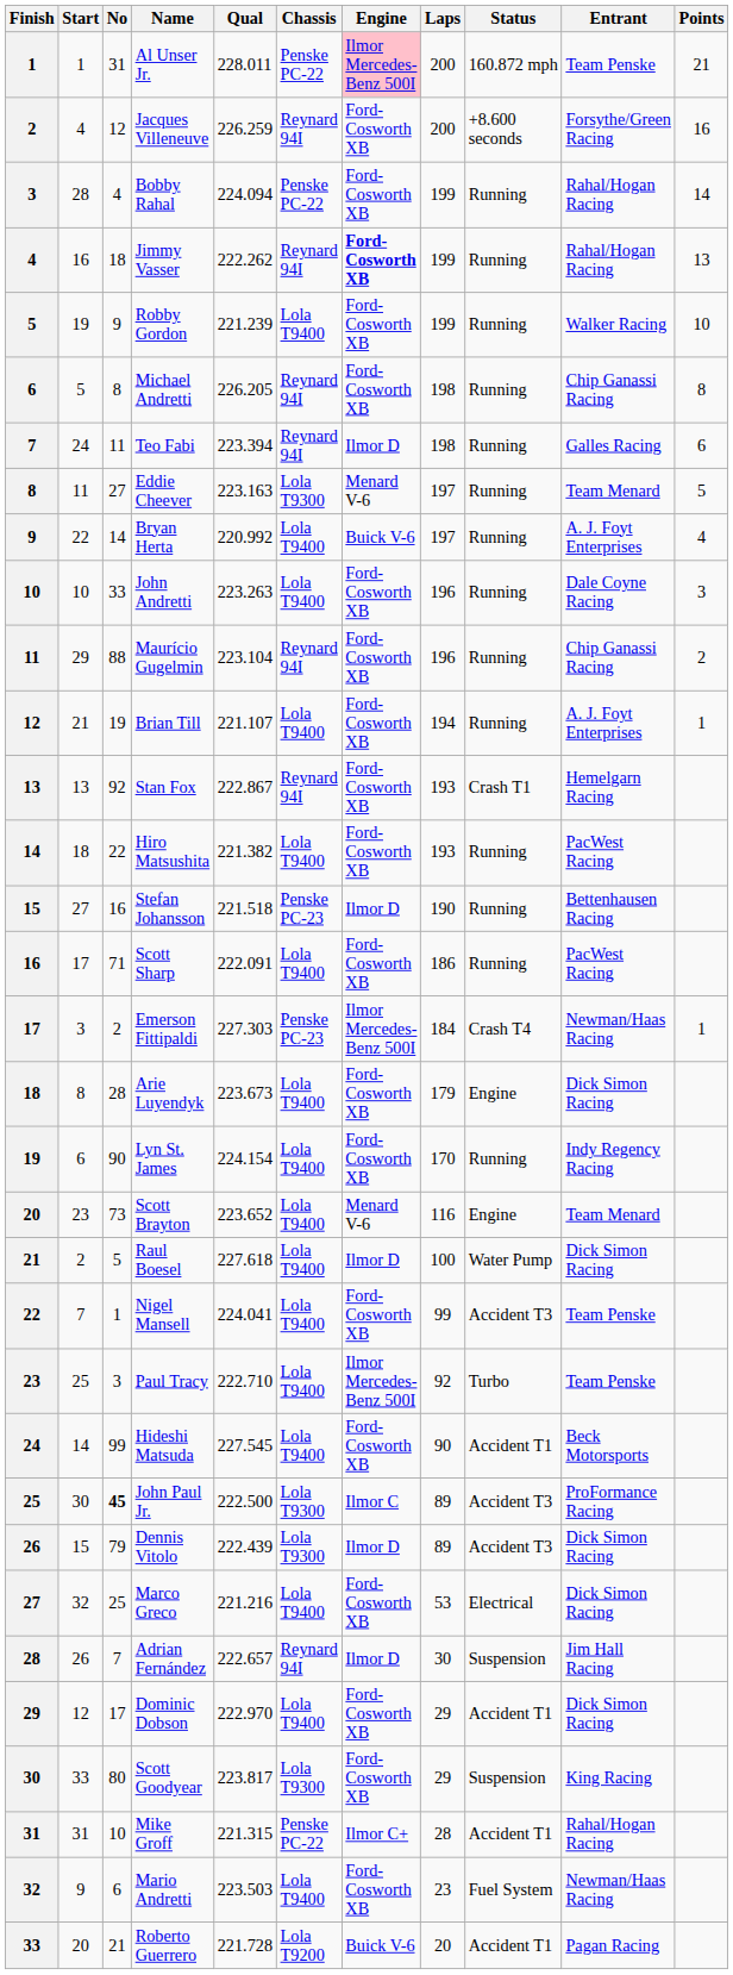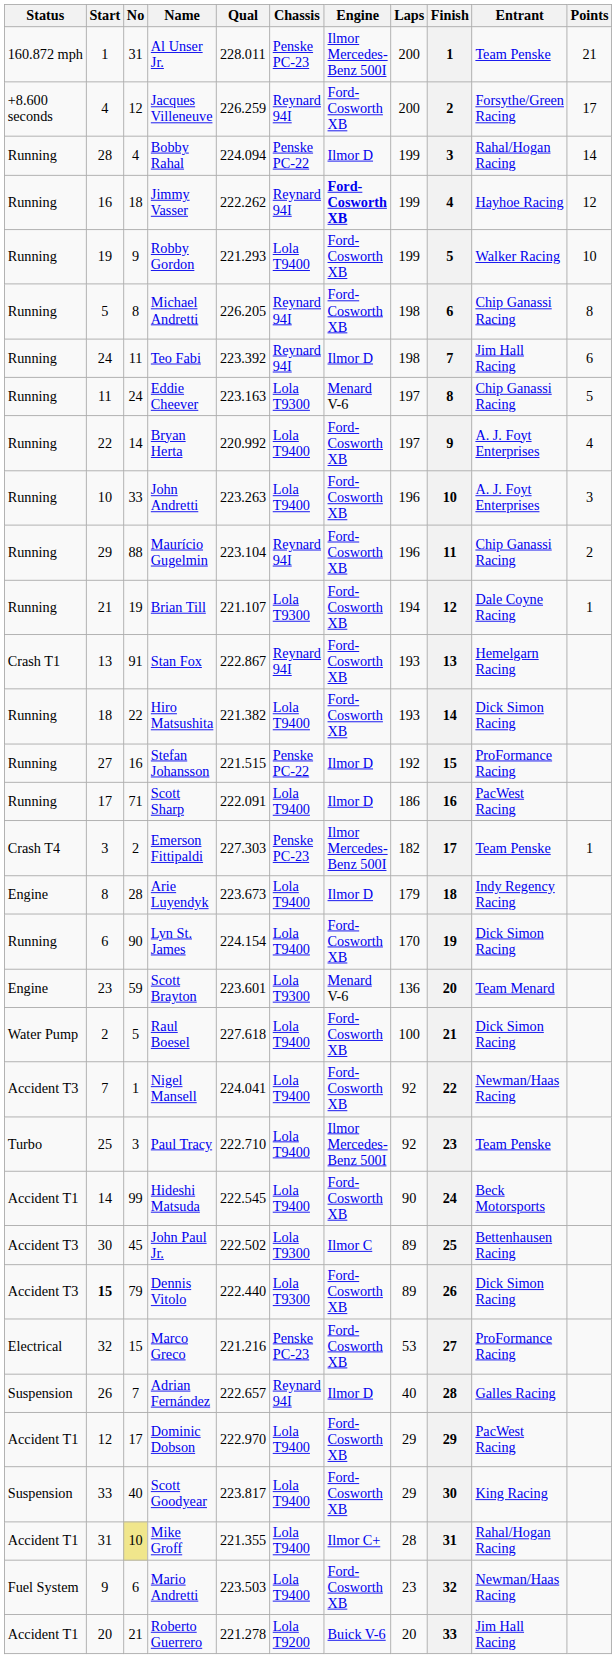 <table class="wikitable">
 <tr>
-<th>Finish</th>
+<th>Status</th>
 <th>Start</th>
 <th>No</th>
 <th>Name</th>
 <th>Qual</th>
 <th>Chassis</th>
 <th>Engine</th>
 <th>Laps</th>
-<th>Status</th>
+<th>Finish</th>
 <th>Entrant</th>
 <th>Points</th>
 </tr>
 <tr>
-<th>1</th>
+<td>160.872 mph</td>
 <td align=center>1</td>
 <td align=center>31</td>
 <td> <a href='#'>Al Unser Jr.</a> <strong></strong></td>
 <td>228.011</td>
-<td><a href='#'>Penske PC-22</a></td>
-<td style="background: pink;"><a href='#'>Ilmor</a> <a href='#'>Mercedes-Benz 500I</a></td>
+<td><a href='#'>Penske PC-23</a></td>
+<td><a href='#'>Ilmor</a> <a href='#'>Mercedes-Benz 500I</a></td>
 <td align=center>200</td>
-<td>160.872 mph</td>
+<th>1</th>
 <td><a href='#'>Team Penske</a></td>
 <td align=center>21</td>
 </tr>
 <tr>
-<th>2</th>
+<td>+8.600 seconds</td>
 <td align=center>4</td>
 <td align=center>12</td>
 <td> <a href='#'>Jacques Villeneuve</a> <strong></strong></td>
 <td>226.259</td>
 <td><a href='#'>Reynard 94I</a></td>
 <td><a href='#'>Ford-Cosworth XB</a></td>
 <td align=center>200</td>
-<td>+8.600 seconds</td>
+<th>2</th>
 <td><a href='#'>Forsythe/Green Racing</a></td>
-<td align=center>16</td>
+<td align=center>17</td>
 </tr>
 <tr>
-<th>3</th>
+<td>Running</td>
 <td align=center>28</td>
 <td align=center>4</td>
 <td> <a href='#'>Bobby Rahal</a> <strong></strong></td>
 <td>224.094</td>
 <td><a href='#'>Penske PC-22</a></td>
-<td><a href='#'>Ford-Cosworth XB</a></td>
+<td><a href='#'>Ilmor D</a></td>
 <td align=center>199</td>
-<td>Running</td>
+<th>3</th>
 <td><a href='#'>Rahal/Hogan Racing</a></td>
 <td align=center>14</td>
 </tr>
 <tr>
-<th>4</th>
+<td>Running</td>
 <td align=center>16</td>
 <td align=center>18</td>
 <td> <a href='#'>Jimmy Vasser</a></td>
 <td>222.262</td>
 <td><a href='#'>Reynard 94I</a></td>
 <td><strong><a href='#'>Ford-Cosworth XB</a></strong></td>
 <td align=center>199</td>
-<td>Running</td>
-<td><a href='#'>Rahal/Hogan Racing</a></td>
-<td align=center>13</td>
+<th>4</th>
+<td><a href='#'>Hayhoe Racing</a></td>
+<td align=center>12</td>
 </tr>
 <tr>
-<th>5</th>
+<td>Running</td>
 <td align=center>19</td>
 <td align=center>9</td>
 <td> <a href='#'>Robby Gordon</a></td>
-<td>221.239</td>
+<td>221.293</td>
 <td><a href='#'>Lola T9400</a></td>
 <td><a href='#'>Ford-Cosworth XB</a></td>
 <td align=center>199</td>
-<td>Running</td>
+<th>5</th>
 <td><a href='#'>Walker Racing</a></td>
 <td align=center>10</td>
 </tr>
 <tr>
-<th>6</th>
+<td>Running</td>
 <td align=center>5</td>
 <td align=center>8</td>
 <td> <a href='#'>Michael Andretti</a></td>
 <td>226.205</td>
 <td><a href='#'>Reynard 94I</a></td>
 <td><a href='#'>Ford-Cosworth XB</a></td>
 <td align=center>198</td>
-<td>Running</td>
+<th>6</th>
 <td><a href='#'>Chip Ganassi Racing</a></td>
 <td align=center>8</td>
 </tr>
 <tr>
-<th>7</th>
+<td>Running</td>
 <td align=center>24</td>
 <td align=center>11</td>
 <td> <a href='#'>Teo Fabi</a></td>
-<td>223.394</td>
+<td>223.392</td>
 <td><a href='#'>Reynard 94I</a></td>
 <td><a href='#'>Ilmor D</a></td>
 <td align=center>198</td>
-<td>Running</td>
-<td><a href='#'>Galles Racing</a></td>
+<th>7</th>
+<td><a href='#'>Jim Hall Racing</a></td>
 <td align=center>6</td>
 </tr>
 <tr>
-<th>8</th>
+<td>Running</td>
 <td align=center>11</td>
-<td align=center>27</td>
+<td align=center>24</td>
 <td> <a href='#'>Eddie Cheever</a></td>
 <td>223.163</td>
 <td><a href='#'>Lola T9300</a></td>
 <td><a href='#'>Menard</a> V-6</td>
 <td align=center>197</td>
-<td>Running</td>
-<td><a href='#'>Team Menard</a></td>
+<th>8</th>
+<td><a href='#'>Chip Ganassi Racing</a></td>
 <td align=center>5</td>
 </tr>
 <tr>
-<th>9</th>
+<td>Running</td>
 <td align=center>22</td>
 <td align=center>14</td>
 <td> <a href='#'>Bryan Herta</a> <strong></strong></td>
 <td>220.992</td>
 <td><a href='#'>Lola T9400</a></td>
-<td><a href='#'>Buick V-6</a></td>
+<td><a href='#'>Ford-Cosworth XB</a></td>
 <td align=center>197</td>
-<td>Running</td>
+<th>9</th>
 <td><a href='#'>A. J. Foyt Enterprises</a></td>
 <td align=center>4</td>
 </tr>
 <tr>
-<th>10</th>
+<td>Running</td>
 <td align=center>10</td>
 <td align=center>33</td>
 <td> <a href='#'>John Andretti</a></td>
 <td>223.263</td>
 <td><a href='#'>Lola T9400</a></td>
 <td><a href='#'>Ford-Cosworth XB</a></td>
 <td align=center>196</td>
-<td>Running</td>
-<td><a href='#'>Dale Coyne Racing</a></td>
+<th>10</th>
+<td><a href='#'>A. J. Foyt Enterprises</a></td>
 <td align=center>3</td>
 </tr>
 <tr>
-<th>11</th>
+<td>Running</td>
 <td align=center>29</td>
 <td align=center>88</td>
 <td> <a href='#'>Maurício Gugelmin</a> <strong></strong></td>
 <td>223.104</td>
 <td><a href='#'>Reynard 94I</a></td>
 <td><a href='#'>Ford-Cosworth XB</a></td>
 <td align=center>196</td>
-<td>Running</td>
+<th>11</th>
 <td><a href='#'>Chip Ganassi Racing</a></td>
 <td align=center>2</td>
 </tr>
 <tr>
-<th>12</th>
+<td>Running</td>
 <td align=center>21</td>
 <td align=center>19</td>
 <td> <a href='#'>Brian Till</a> <strong></strong></td>
 <td>221.107</td>
-<td><a href='#'>Lola T9400</a></td>
+<td><a href='#'>Lola T9300</a></td>
 <td><a href='#'>Ford-Cosworth XB</a></td>
 <td align=center>194</td>
-<td>Running</td>
-<td><a href='#'>A. J. Foyt Enterprises</a></td>
+<th>12</th>
+<td><a href='#'>Dale Coyne Racing</a></td>
 <td align=center>1</td>
 </tr>
 <tr>
-<th>13</th>
+<td>Crash T1</td>
 <td align=center>13</td>
-<td align=center>92</td>
+<td align=center>91</td>
 <td> <a href='#'>Stan Fox</a></td>
 <td>222.867</td>
 <td><a href='#'>Reynard 94I</a></td>
 <td><a href='#'>Ford-Cosworth XB</a></td>
 <td align=center>193</td>
-<td>Crash T1</td>
+<th>13</th>
 <td><a href='#'>Hemelgarn Racing</a></td>
 <td></td>
 </tr>
 <tr>
-<th>14</th>
+<td>Running</td>
 <td align=center>18</td>
 <td align=center>22</td>
 <td> <a href='#'>Hiro Matsushita</a></td>
 <td>221.382</td>
 <td><a href='#'>Lola T9400</a></td>
 <td><a href='#'>Ford-Cosworth XB</a></td>
 <td align=center>193</td>
-<td>Running</td>
-<td><a href='#'>PacWest Racing</a></td>
+<th>14</th>
+<td><a href='#'>Dick Simon Racing</a></td>
 <td></td>
 </tr>
 <tr>
-<th>15</th>
+<td>Running</td>
 <td align=center>27</td>
 <td align=center>16</td>
 <td> <a href='#'>Stefan Johansson</a></td>
-<td>221.518</td>
-<td><a href='#'>Penske PC-23</a></td>
+<td>221.515</td>
+<td><a href='#'>Penske PC-22</a></td>
 <td><a href='#'>Ilmor D</a></td>
-<td align=center>190</td>
-<td>Running</td>
-<td><a href='#'>Bettenhausen Racing</a></td>
+<td align=center>192</td>
+<th>15</th>
+<td><a href='#'>ProFormance Racing</a></td>
 <td></td>
 </tr>
 <tr>
-<th>16</th>
+<td>Running</td>
 <td align=center>17</td>
 <td align=center>71</td>
 <td> <a href='#'>Scott Sharp</a> <strong></strong></td>
 <td>222.091</td>
 <td><a href='#'>Lola T9400</a></td>
-<td><a href='#'>Ford-Cosworth XB</a></td>
+<td><a href='#'>Ilmor D</a></td>
 <td align=center>186</td>
-<td>Running</td>
+<th>16</th>
 <td><a href='#'>PacWest Racing</a></td>
 <td></td>
 </tr>
 <tr>
-<th>17</th>
+<td>Crash T4</td>
 <td align=center>3</td>
 <td align=center>2</td>
 <td> <a href='#'>Emerson Fittipaldi</a> <strong></strong></td>
 <td>227.303</td>
 <td><a href='#'>Penske PC-23</a></td>
 <td><a href='#'>Ilmor</a> <a href='#'>Mercedes-Benz 500I</a></td>
-<td align=center>184</td>
-<td>Crash T4</td>
-<td><a href='#'>Newman/Haas Racing</a></td>
+<td align=center>182</td>
+<th>17</th>
+<td><a href='#'>Team Penske</a></td>
 <td align=center>1</td>
 </tr>
 <tr>
-<th>18</th>
+<td>Engine</td>
 <td align=center>8</td>
 <td align=center>28</td>
 <td> <a href='#'>Arie Luyendyk</a> <strong></strong></td>
 <td>223.673</td>
 <td><a href='#'>Lola T9400</a></td>
-<td><a href='#'>Ford-Cosworth XB</a></td>
+<td><a href='#'>Ilmor D</a></td>
 <td align=center>179</td>
-<td>Engine</td>
-<td><a href='#'>Dick Simon Racing</a></td>
+<th>18</th>
+<td><a href='#'>Indy Regency Racing</a></td>
 <td></td>
 </tr>
 <tr>
-<th>19</th>
+<td>Running</td>
 <td align=center>6</td>
 <td align=center>90</td>
 <td> <a href='#'>Lyn St. James</a></td>
 <td>224.154</td>
 <td><a href='#'>Lola T9400</a></td>
 <td><a href='#'>Ford-Cosworth XB</a></td>
 <td align=center>170</td>
-<td>Running</td>
-<td><a href='#'>Indy Regency Racing</a></td>
+<th>19</th>
+<td><a href='#'>Dick Simon Racing</a></td>
 <td></td>
 </tr>
 <tr>
+<td>Engine</td>
+<td align=center>23</td>
+<td align=center>59</td>
+<td> <a href='#'>Scott Brayton</a></td>
+<td>223.601</td>
+<td><a href='#'>Lola T9300</a></td>
+<td><a href='#'>Menard</a> V-6</td>
+<td align=center>136</td>
 <th>20</th>
-<td align=center>23</td>
-<td align=center>73</td>
-<td> <a href='#'>Scott Brayton</a></td>
-<td>223.652</td>
-<td><a href='#'>Lola T9400</a></td>
-<td><a href='#'>Menard</a> V-6</td>
-<td align=center>116</td>
-<td>Engine</td>
 <td><a href='#'>Team Menard</a></td>
 <td></td>
 </tr>
 <tr>
-<th>21</th>
+<td>Water Pump</td>
 <td align=center>2</td>
 <td align=center>5</td>
 <td> <a href='#'>Raul Boesel</a></td>
 <td>227.618</td>
 <td><a href='#'>Lola T9400</a></td>
-<td><a href='#'>Ilmor D</a></td>
+<td><a href='#'>Ford-Cosworth XB</a></td>
 <td align=center>100</td>
-<td>Water Pump</td>
+<th>21</th>
 <td><a href='#'>Dick Simon Racing</a></td>
 <td></td>
 </tr>
 <tr>
-<th>22</th>
+<td>Accident T3</td>
 <td align=center>7</td>
 <td align=center>1</td>
 <td> <a href='#'>Nigel Mansell</a></td>
 <td>224.041</td>
 <td><a href='#'>Lola T9400</a></td>
 <td><a href='#'>Ford-Cosworth XB</a></td>
-<td align=center>99</td>
-<td>Accident T3</td>
-<td><a href='#'>Team Penske</a></td>
+<td align=center>92</td>
+<th>22</th>
+<td><a href='#'>Newman/Haas Racing</a></td>
 <td></td>
 </tr>
 <tr>
-<th>23</th>
+<td>Turbo</td>
 <td align=center>25</td>
 <td align=center>3</td>
 <td> <a href='#'>Paul Tracy</a></td>
 <td>222.710</td>
 <td><a href='#'>Lola T9400</a></td>
 <td><a href='#'>Ilmor</a> <a href='#'>Mercedes-Benz 500I</a></td>
 <td align=center>92</td>
-<td>Turbo</td>
+<th>23</th>
 <td><a href='#'>Team Penske</a></td>
 <td></td>
 </tr>
 <tr>
-<th>24</th>
+<td>Accident T1</td>
 <td align=center>14</td>
 <td align=center>99</td>
 <td> <a href='#'>Hideshi Matsuda</a> <strong></strong></td>
-<td>227.545</td>
+<td>222.545</td>
 <td><a href='#'>Lola T9400</a></td>
 <td><a href='#'>Ford-Cosworth XB</a></td>
 <td align=center>90</td>
-<td>Accident T1</td>
+<th>24</th>
 <td><a href='#'>Beck Motorsports</a></td>
 <td></td>
 </tr>
 <tr>
-<th>25</th>
+<td>Accident T3</td>
 <td align=center>30</td>
-<td align=center><strong>45</strong></td>
+<td align=center>45</td>
 <td> <a href='#'>John Paul Jr.</a></td>
-<td>222.500</td>
+<td>222.502</td>
 <td><a href='#'>Lola T9300</a></td>
 <td><a href='#'>Ilmor C</a></td>
 <td align=center>89</td>
+<th>25</th>
+<td><a href='#'>Bettenhausen Racing</a></td>
+<td></td>
+</tr>
+<tr>
 <td>Accident T3</td>
+<td align=center><strong>15</strong></td>
+<td align=center>79</td>
+<td> <a href='#'>Dennis Vitolo</a> <strong></strong></td>
+<td>222.440</td>
+<td><a href='#'>Lola T9300</a></td>
+<td><a href='#'>Ford-Cosworth XB</a></td>
+<td align=center>89</td>
+<th>26</th>
+<td><a href='#'>Dick Simon Racing</a></td>
+<td></td>
+</tr>
+<tr>
+<td>Electrical</td>
+<td align=center>32</td>
+<td align=center>15</td>
+<td> <a href='#'>Marco Greco</a> <strong></strong></td>
+<td>221.216</td>
+<td><a href='#'>Penske PC-23</a></td>
+<td><a href='#'>Ford-Cosworth XB</a></td>
+<td align=center>53</td>
+<th>27</th>
 <td><a href='#'>ProFormance Racing</a></td>
 <td></td>
 </tr>
 <tr>
-<th>26</th>
-<td align=center>15</td>
-<td align=center>79</td>
-<td> <a href='#'>Dennis Vitolo</a> <strong></strong></td>
-<td>222.439</td>
-<td><a href='#'>Lola T9300</a></td>
-<td><a href='#'>Ilmor D</a></td>
-<td align=center>89</td>
-<td>Accident T3</td>
-<td><a href='#'>Dick Simon Racing</a></td>
-<td></td>
-</tr>
-<tr>
-<th>27</th>
-<td align=center>32</td>
-<td align=center>25</td>
-<td> <a href='#'>Marco Greco</a> <strong></strong></td>
-<td>221.216</td>
-<td><a href='#'>Lola T9400</a></td>
-<td><a href='#'>Ford-Cosworth XB</a></td>
-<td align=center>53</td>
-<td>Electrical</td>
-<td><a href='#'>Dick Simon Racing</a></td>
-<td></td>
-</tr>
-<tr>
-<th>28</th>
+<td>Suspension</td>
 <td align=center>26</td>
 <td align=center>7</td>
 <td> <a href='#'>Adrian Fernández</a> <strong></strong></td>
 <td>222.657</td>
 <td><a href='#'>Reynard 94I</a></td>
 <td><a href='#'>Ilmor D</a></td>
-<td align=center>30</td>
-<td>Suspension</td>
-<td><a href='#'>Jim Hall Racing</a></td>
+<td align=center>40</td>
+<th>28</th>
+<td><a href='#'>Galles Racing</a></td>
 <td></td>
 </tr>
 <tr>
-<th>29</th>
+<td>Accident T1</td>
 <td align=center>12</td>
 <td align=center>17</td>
 <td> <a href='#'>Dominic Dobson</a></td>
 <td>222.970</td>
 <td><a href='#'>Lola T9400</a></td>
 <td><a href='#'>Ford-Cosworth XB</a></td>
 <td align=center>29</td>
-<td>Accident T1</td>
-<td><a href='#'>Dick Simon Racing</a></td>
+<th>29</th>
+<td><a href='#'>PacWest Racing</a></td>
 <td></td>
 </tr>
 <tr>
-<th>30</th>
+<td>Suspension</td>
 <td align=center>33</td>
-<td align=center>80</td>
+<td align=center>40</td>
 <td> <a href='#'>Scott Goodyear</a></td>
 <td>223.817</td>
-<td><a href='#'>Lola T9300</a></td>
+<td><a href='#'>Lola T9400</a></td>
 <td><a href='#'>Ford-Cosworth XB</a></td>
 <td align=center>29</td>
-<td>Suspension</td>
+<th>30</th>
 <td><a href='#'>King Racing</a></td>
 <td></td>
 </tr>
 <tr>
-<th>31</th>
+<td>Accident T1</td>
 <td align=center>31</td>
-<td align=center>10</td>
+<td align=center style="background: khaki;">10</td>
 <td> <a href='#'>Mike Groff</a></td>
-<td>221.315</td>
-<td><a href='#'>Penske PC-22</a></td>
+<td>221.355</td>
+<td><a href='#'>Lola T9400</a></td>
 <td><a href='#'>Ilmor C+</a></td>
 <td align=center>28</td>
-<td>Accident T1</td>
+<th>31</th>
 <td><a href='#'>Rahal/Hogan Racing</a></td>
 <td></td>
 </tr>
 <tr>
-<th>32</th>
+<td>Fuel System</td>
 <td align=center>9</td>
 <td align=center>6</td>
 <td> <a href='#'>Mario Andretti</a> <strong></strong></td>
 <td>223.503</td>
 <td><a href='#'>Lola T9400</a></td>
 <td><a href='#'>Ford-Cosworth XB</a></td>
 <td align=center>23</td>
-<td>Fuel System</td>
+<th>32</th>
 <td><a href='#'>Newman/Haas Racing</a></td>
 <td></td>
 </tr>
 <tr>
-<th>33</th>
+<td>Accident T1</td>
 <td align=center>20</td>
 <td align=center>21</td>
 <td> <a href='#'>Roberto Guerrero</a></td>
-<td>221.728</td>
+<td>221.278</td>
 <td><a href='#'>Lola T9200</a></td>
 <td><a href='#'>Buick V-6</a></td>
 <td align=center>20</td>
-<td>Accident T1</td>
-<td><a href='#'>Pagan Racing</a></td>
+<th>33</th>
+<td><a href='#'>Jim Hall Racing</a></td>
 <td></td>
 </tr>
 </table>
